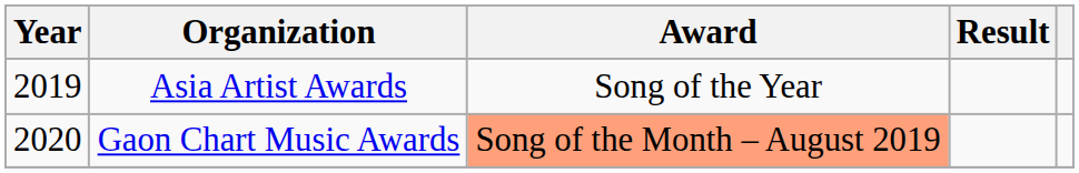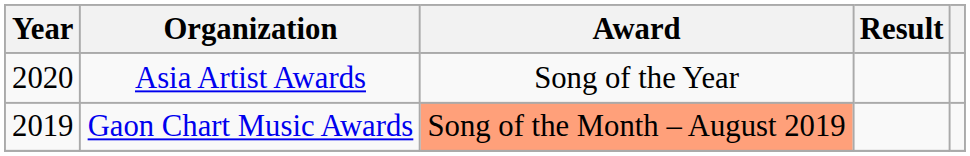 <table class="wikitable sortable plainrowheaders" style="text-align:center">
 <tr>
 <th scope="col">Year</th>
 <th scope="col">Organization</th>
 <th scope="col">Award</th>
 <th scope="col">Result</th>
 <th class="unsortable"></th>
 </tr>
 <tr>
-<td rowspan="1">2019</td>
+<td rowspan="1">2020</td>
 <td align="center"><a href='#'>Asia Artist Awards</a></td>
 <td rowspan="1">Song of the Year</td>
 <td></td>
 <td></td>
 </tr>
 <tr>
-<td rowspan="1">2020</td>
+<td rowspan="1">2019</td>
 <td align="center"><a href='#'>Gaon Chart Music Awards</a></td>
 <td rowspan="1" style="background: lightsalmon;">Song of the Month – August 2019</td>
 <td></td>
 <td></td>
 </tr>
 <tr>
 </tr>
 </table>
